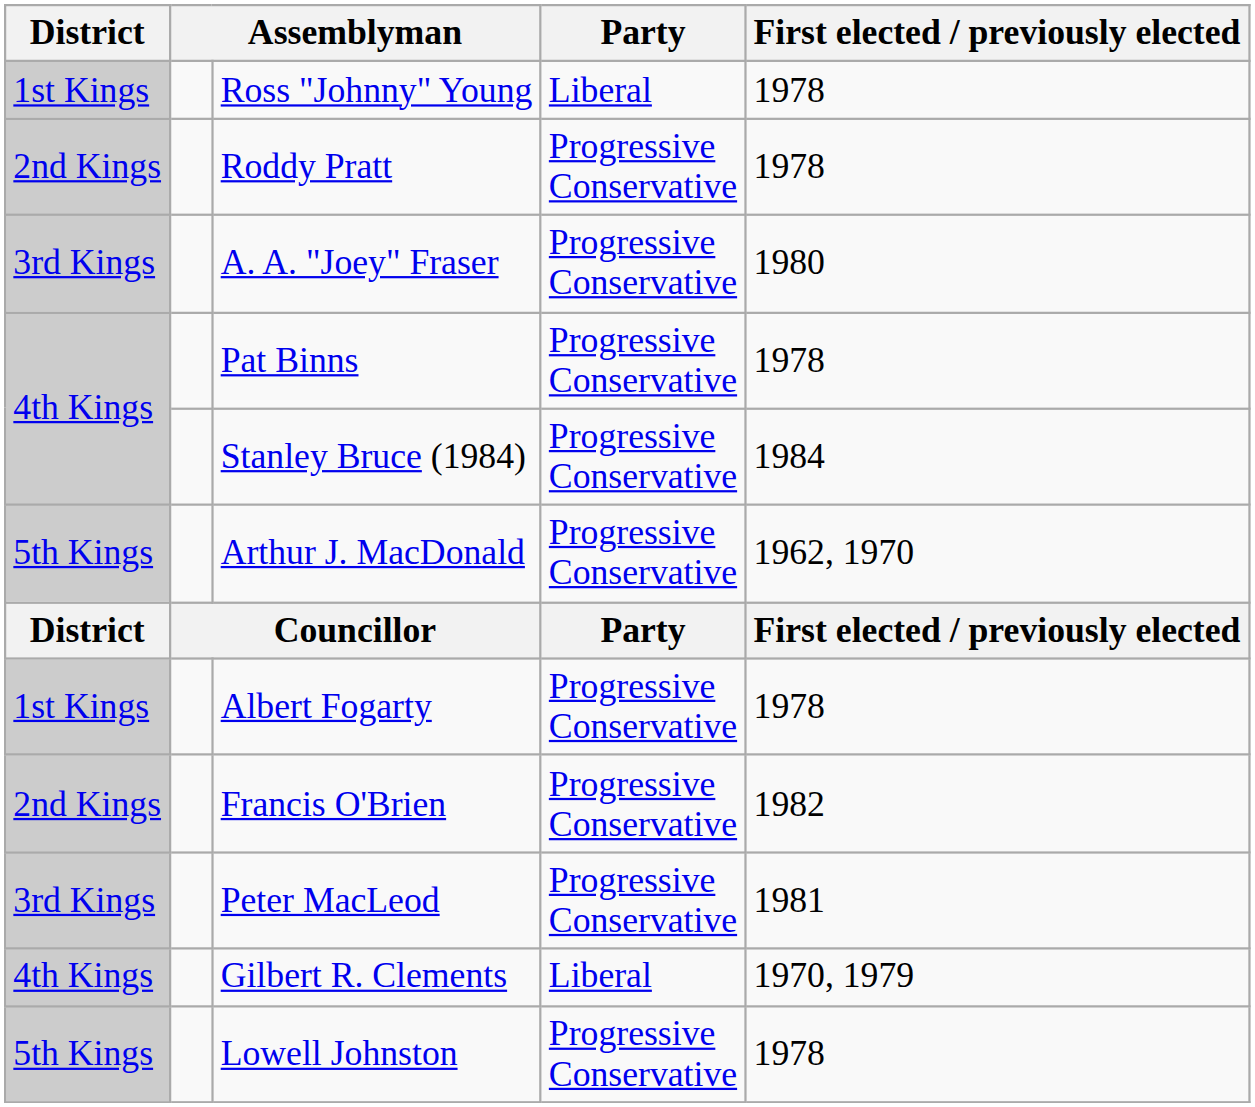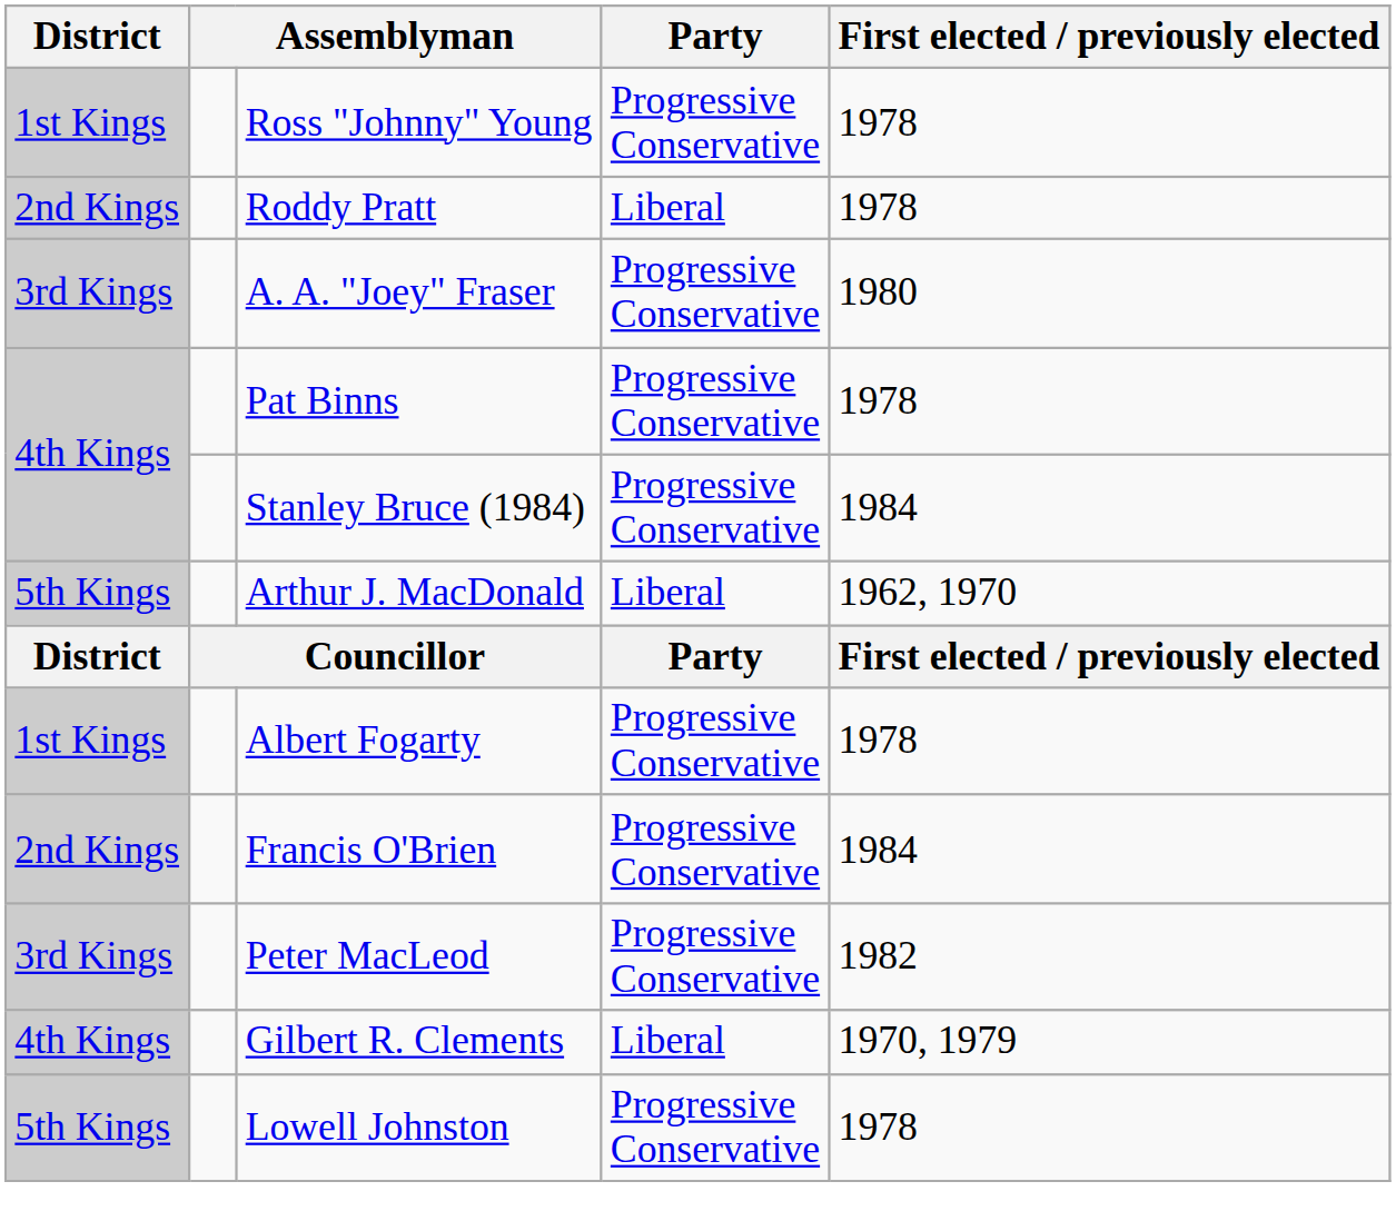 <table class="wikitable sortable">
 <tr>
 <th>District</th>
 <th colspan="2">Assemblyman</th>
 <th>Party</th>
 <th>First elected / previously elected</th>
 </tr>
 <tr>
 <td bgcolor="CCCCCC"><a href='#'>1st Kings</a></td>
 <td>   </td>
 <td><a href='#'>Ross "Johnny" Young</a></td>
-<td><a href='#'>Liberal</a></td>
+<td><a href='#'>Progressive <br> Conservative</a></td>
 <td>1978</td>
 </tr>
 <tr>
 <td bgcolor="CCCCCC"><a href='#'>2nd Kings</a></td>
 <td>   </td>
 <td><a href='#'>Roddy Pratt</a></td>
-<td><a href='#'>Progressive <br> Conservative</a></td>
+<td><a href='#'>Liberal</a></td>
 <td>1978</td>
 </tr>
 <tr>
 <td bgcolor="CCCCCC"><a href='#'>3rd Kings</a></td>
 <td>   </td>
 <td><a href='#'>A. A. "Joey" Fraser</a></td>
 <td><a href='#'>Progressive <br> Conservative</a></td>
 <td>1980</td>
 </tr>
 <tr>
 <td rowspan=2 bgcolor="CCCCCC"><a href='#'>4th Kings</a></td>
 <td>   </td>
 <td><a href='#'>Pat Binns</a></td>
 <td><a href='#'>Progressive <br> Conservative</a></td>
 <td>1978</td>
 </tr>
 <tr>
 <td> </td>
 <td><a href='#'>Stanley Bruce</a> (1984)</td>
 <td><a href='#'>Progressive <br> Conservative</a></td>
 <td>1984</td>
 </tr>
 <tr>
 <td bgcolor="CCCCCC"><a href='#'>5th Kings</a></td>
 <td>   </td>
 <td><a href='#'>Arthur J. MacDonald</a></td>
-<td><a href='#'>Progressive <br> Conservative</a></td>
+<td><a href='#'>Liberal</a></td>
 <td>1962, 1970</td>
 </tr>
 <tr>
 <th>District</th>
 <th colspan="2">Councillor</th>
 <th>Party</th>
 <th>First elected / previously elected</th>
 </tr>
 <tr>
 <td bgcolor="CCCCCC"><a href='#'>1st Kings</a></td>
 <td>   </td>
 <td><a href='#'>Albert Fogarty</a></td>
 <td><a href='#'>Progressive <br> Conservative</a></td>
 <td>1978</td>
 </tr>
 <tr>
 <td bgcolor="CCCCCC"><a href='#'>2nd Kings</a></td>
 <td>   </td>
 <td><a href='#'>Francis O'Brien</a></td>
 <td><a href='#'>Progressive <br> Conservative</a></td>
-<td>1982</td>
+<td>1984</td>
 </tr>
 <tr>
 <td bgcolor="CCCCCC"><a href='#'>3rd Kings</a></td>
 <td>   </td>
 <td><a href='#'>Peter MacLeod</a></td>
 <td><a href='#'>Progressive <br> Conservative</a></td>
-<td>1981</td>
+<td>1982</td>
 </tr>
 <tr>
 <td bgcolor="CCCCCC"><a href='#'>4th Kings</a></td>
 <td>   </td>
 <td><a href='#'>Gilbert R. Clements</a></td>
 <td><a href='#'>Liberal</a></td>
 <td>1970, 1979</td>
 </tr>
 <tr>
 <td bgcolor="CCCCCC"><a href='#'>5th Kings</a></td>
 <td>   </td>
 <td><a href='#'>Lowell Johnston</a></td>
 <td><a href='#'>Progressive <br> Conservative</a></td>
 <td>1978</td>
 </tr>
 </table>
